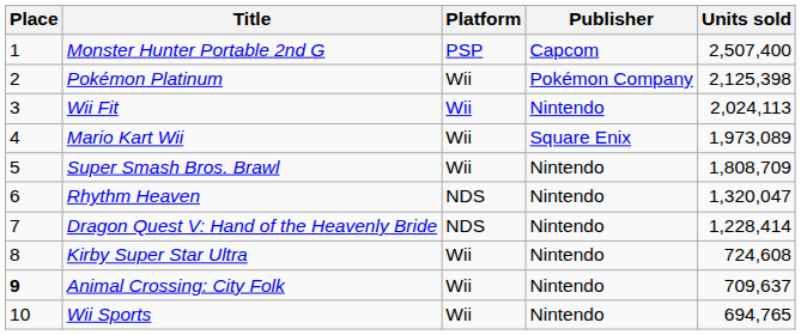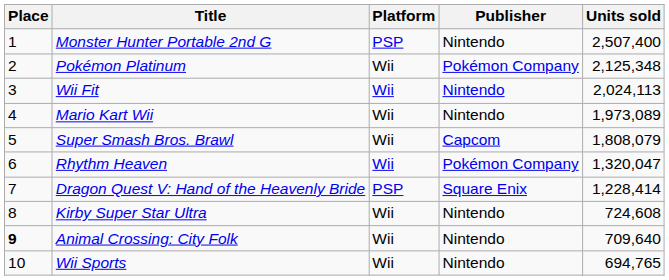 <table class="wikitable">
 <tr>
 <th>Place</th>
 <th>Title</th>
 <th>Platform</th>
 <th>Publisher</th>
 <th>Units sold</th>
 </tr>
 <tr>
 <td>1</td>
 <td><em><a href='#'>Monster Hunter Portable 2nd G</a></em></td>
 <td><a href='#'>PSP</a></td>
-<td><a href='#'>Capcom</a></td>
+<td>Nintendo</td>
 <td align=right>2,507,400</td>
 </tr>
 <tr>
 <td>2</td>
 <td><em><a href='#'>Pokémon Platinum</a></em></td>
 <td>Wii</td>
 <td><a href='#'>Pokémon Company</a></td>
-<td align=right>2,125,398</td>
+<td align=right>2,125,348</td>
 </tr>
 <tr>
 <td>3</td>
 <td><em><a href='#'>Wii Fit</a></em></td>
 <td><a href='#'>Wii</a></td>
 <td><a href='#'>Nintendo</a></td>
 <td align=right>2,024,113</td>
 </tr>
 <tr>
 <td>4</td>
 <td><em><a href='#'>Mario Kart Wii</a></em></td>
 <td>Wii</td>
-<td><a href='#'>Square Enix</a></td>
+<td>Nintendo</td>
 <td align=right>1,973,089</td>
 </tr>
 <tr>
 <td>5</td>
 <td><em><a href='#'>Super Smash Bros. Brawl</a></em></td>
 <td>Wii</td>
-<td>Nintendo</td>
-<td align=right>1,808,709</td>
+<td><a href='#'>Capcom</a></td>
+<td align=right>1,808,079</td>
 </tr>
 <tr>
 <td>6</td>
 <td><em><a href='#'>Rhythm Heaven</a></em></td>
-<td>NDS</td>
-<td>Nintendo</td>
+<td><a href='#'>Wii</a></td>
+<td><a href='#'>Pokémon Company</a></td>
 <td align=right>1,320,047</td>
 </tr>
 <tr>
 <td>7</td>
 <td><em><a href='#'>Dragon Quest V: Hand of the Heavenly Bride</a></em></td>
-<td>NDS</td>
-<td>Nintendo</td>
+<td><a href='#'>PSP</a></td>
+<td><a href='#'>Square Enix</a></td>
 <td align=right>1,228,414</td>
 </tr>
 <tr>
 <td>8</td>
 <td><em><a href='#'>Kirby Super Star Ultra</a></em></td>
 <td>Wii</td>
 <td>Nintendo</td>
 <td align=right>724,608</td>
 </tr>
 <tr>
 <td><strong>9</strong></td>
 <td><em><a href='#'>Animal Crossing: City Folk</a></em></td>
 <td>Wii</td>
 <td>Nintendo</td>
-<td align=right>709,637</td>
+<td align=right>709,640</td>
 </tr>
 <tr>
 <td>10</td>
 <td><em><a href='#'>Wii Sports</a></em></td>
 <td>Wii</td>
 <td>Nintendo</td>
 <td align=right>694,765</td>
 </tr>
 </table>
